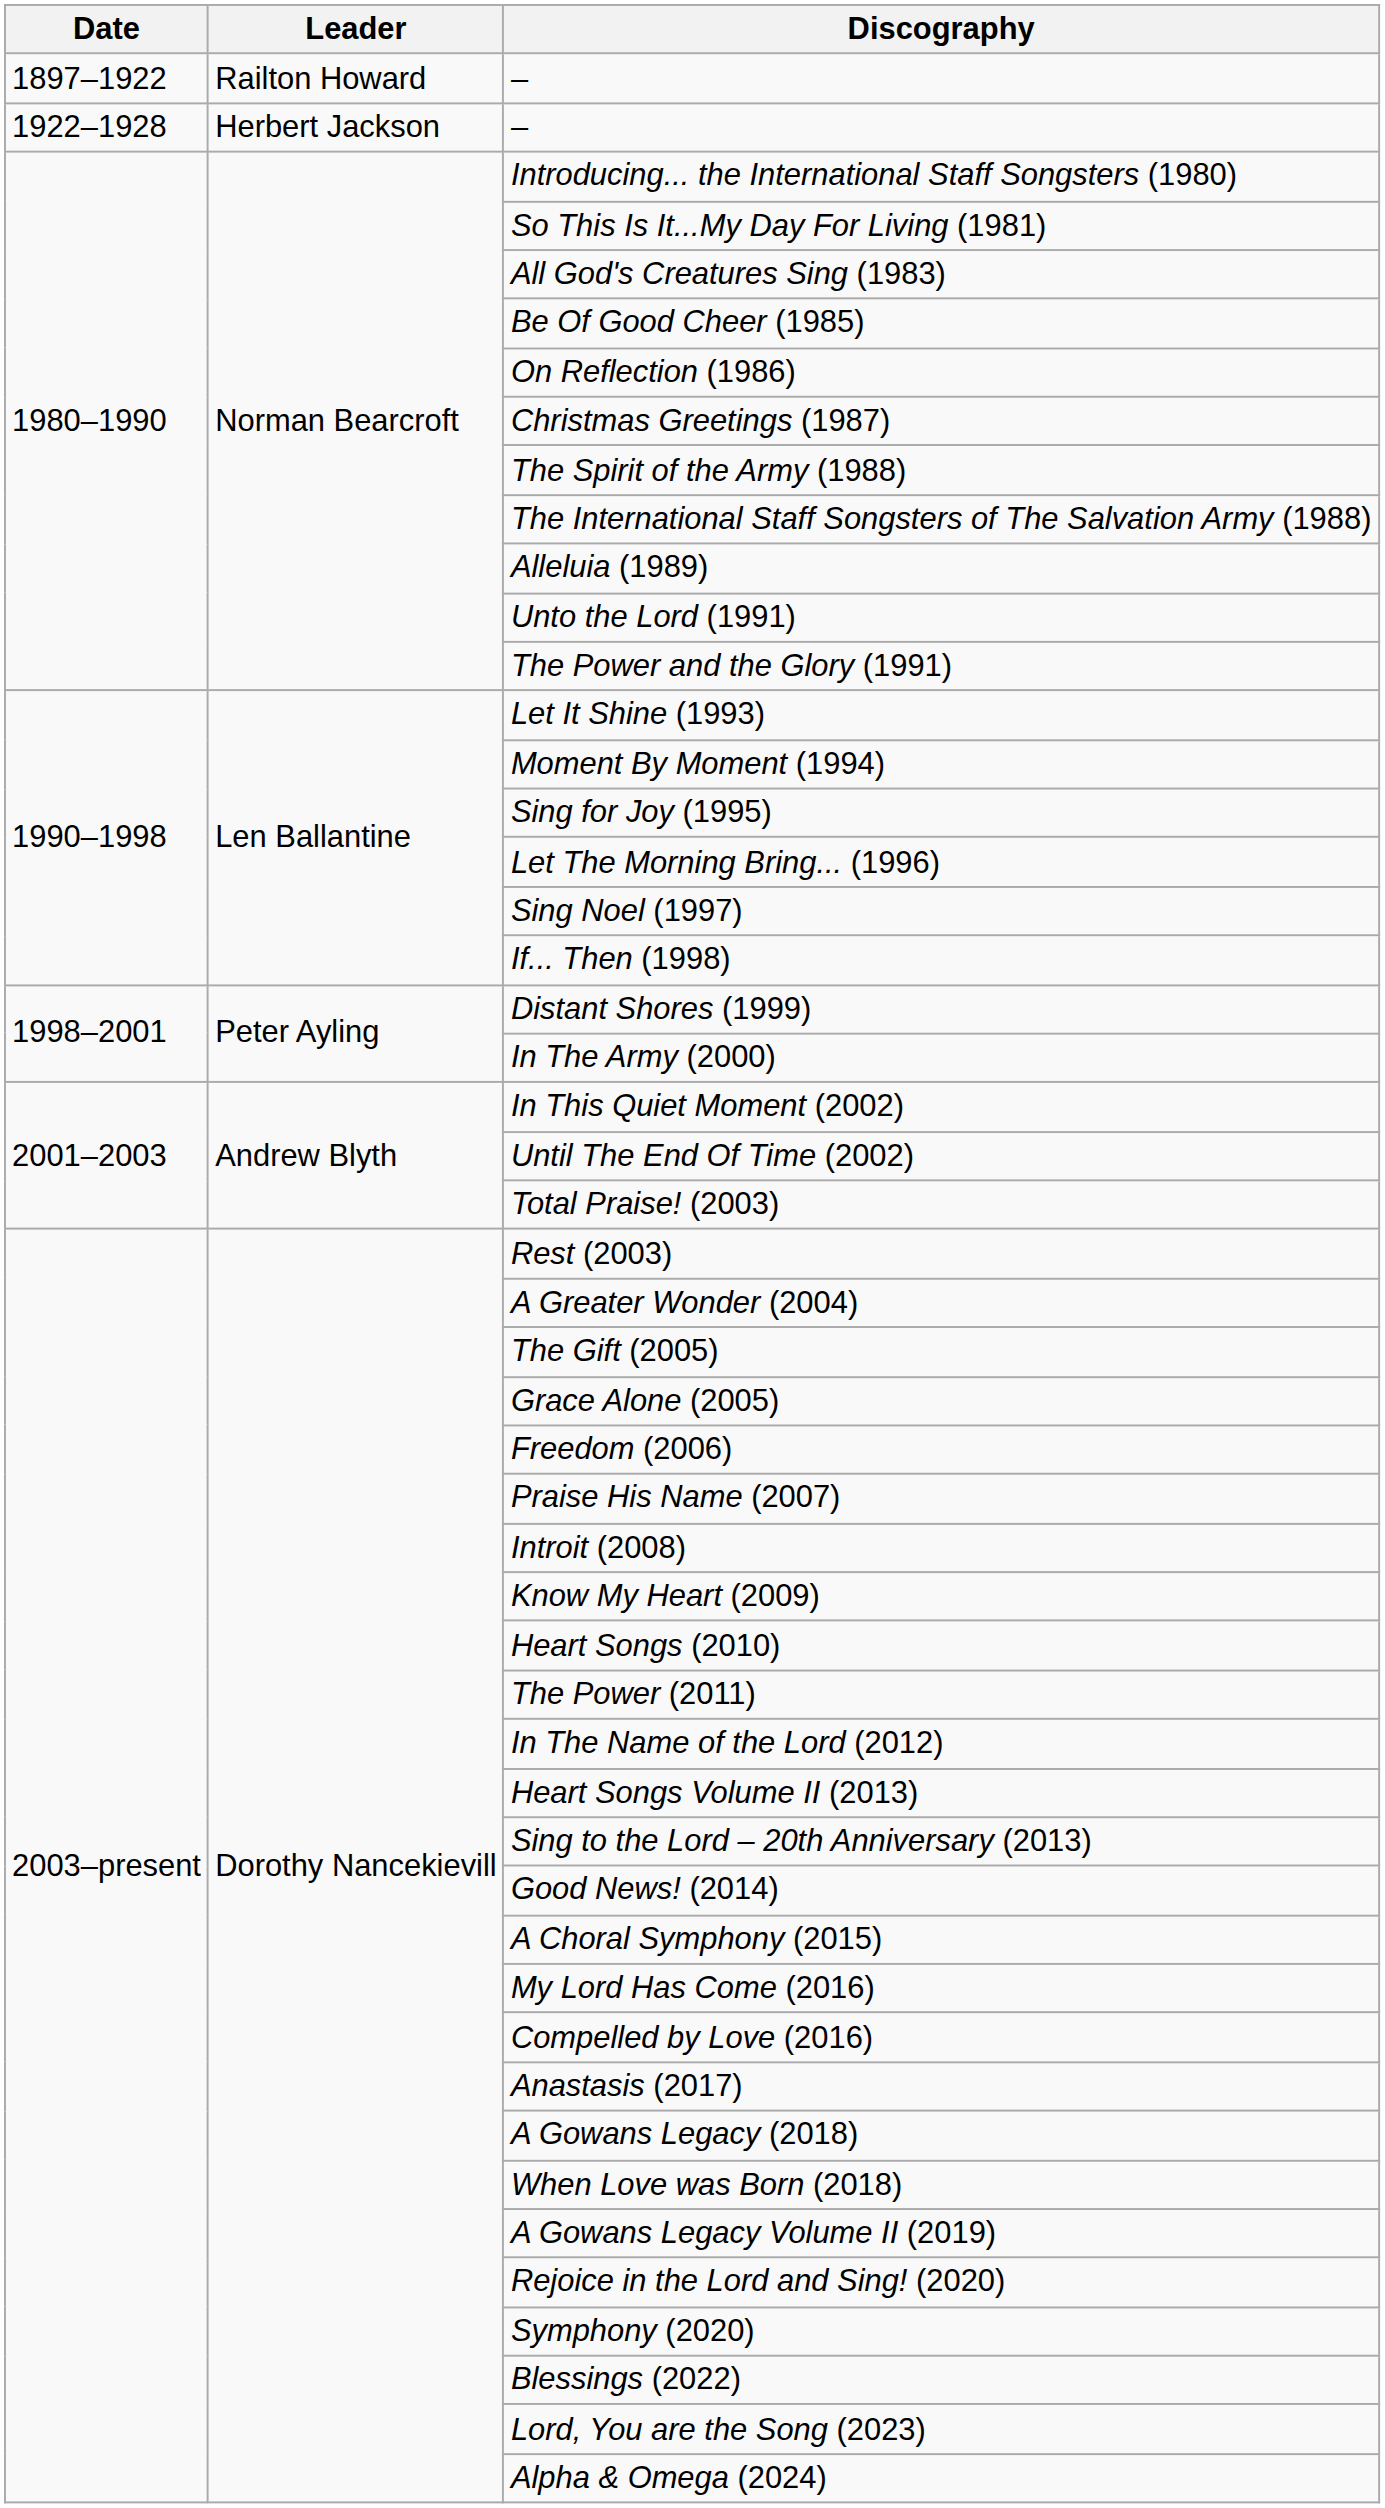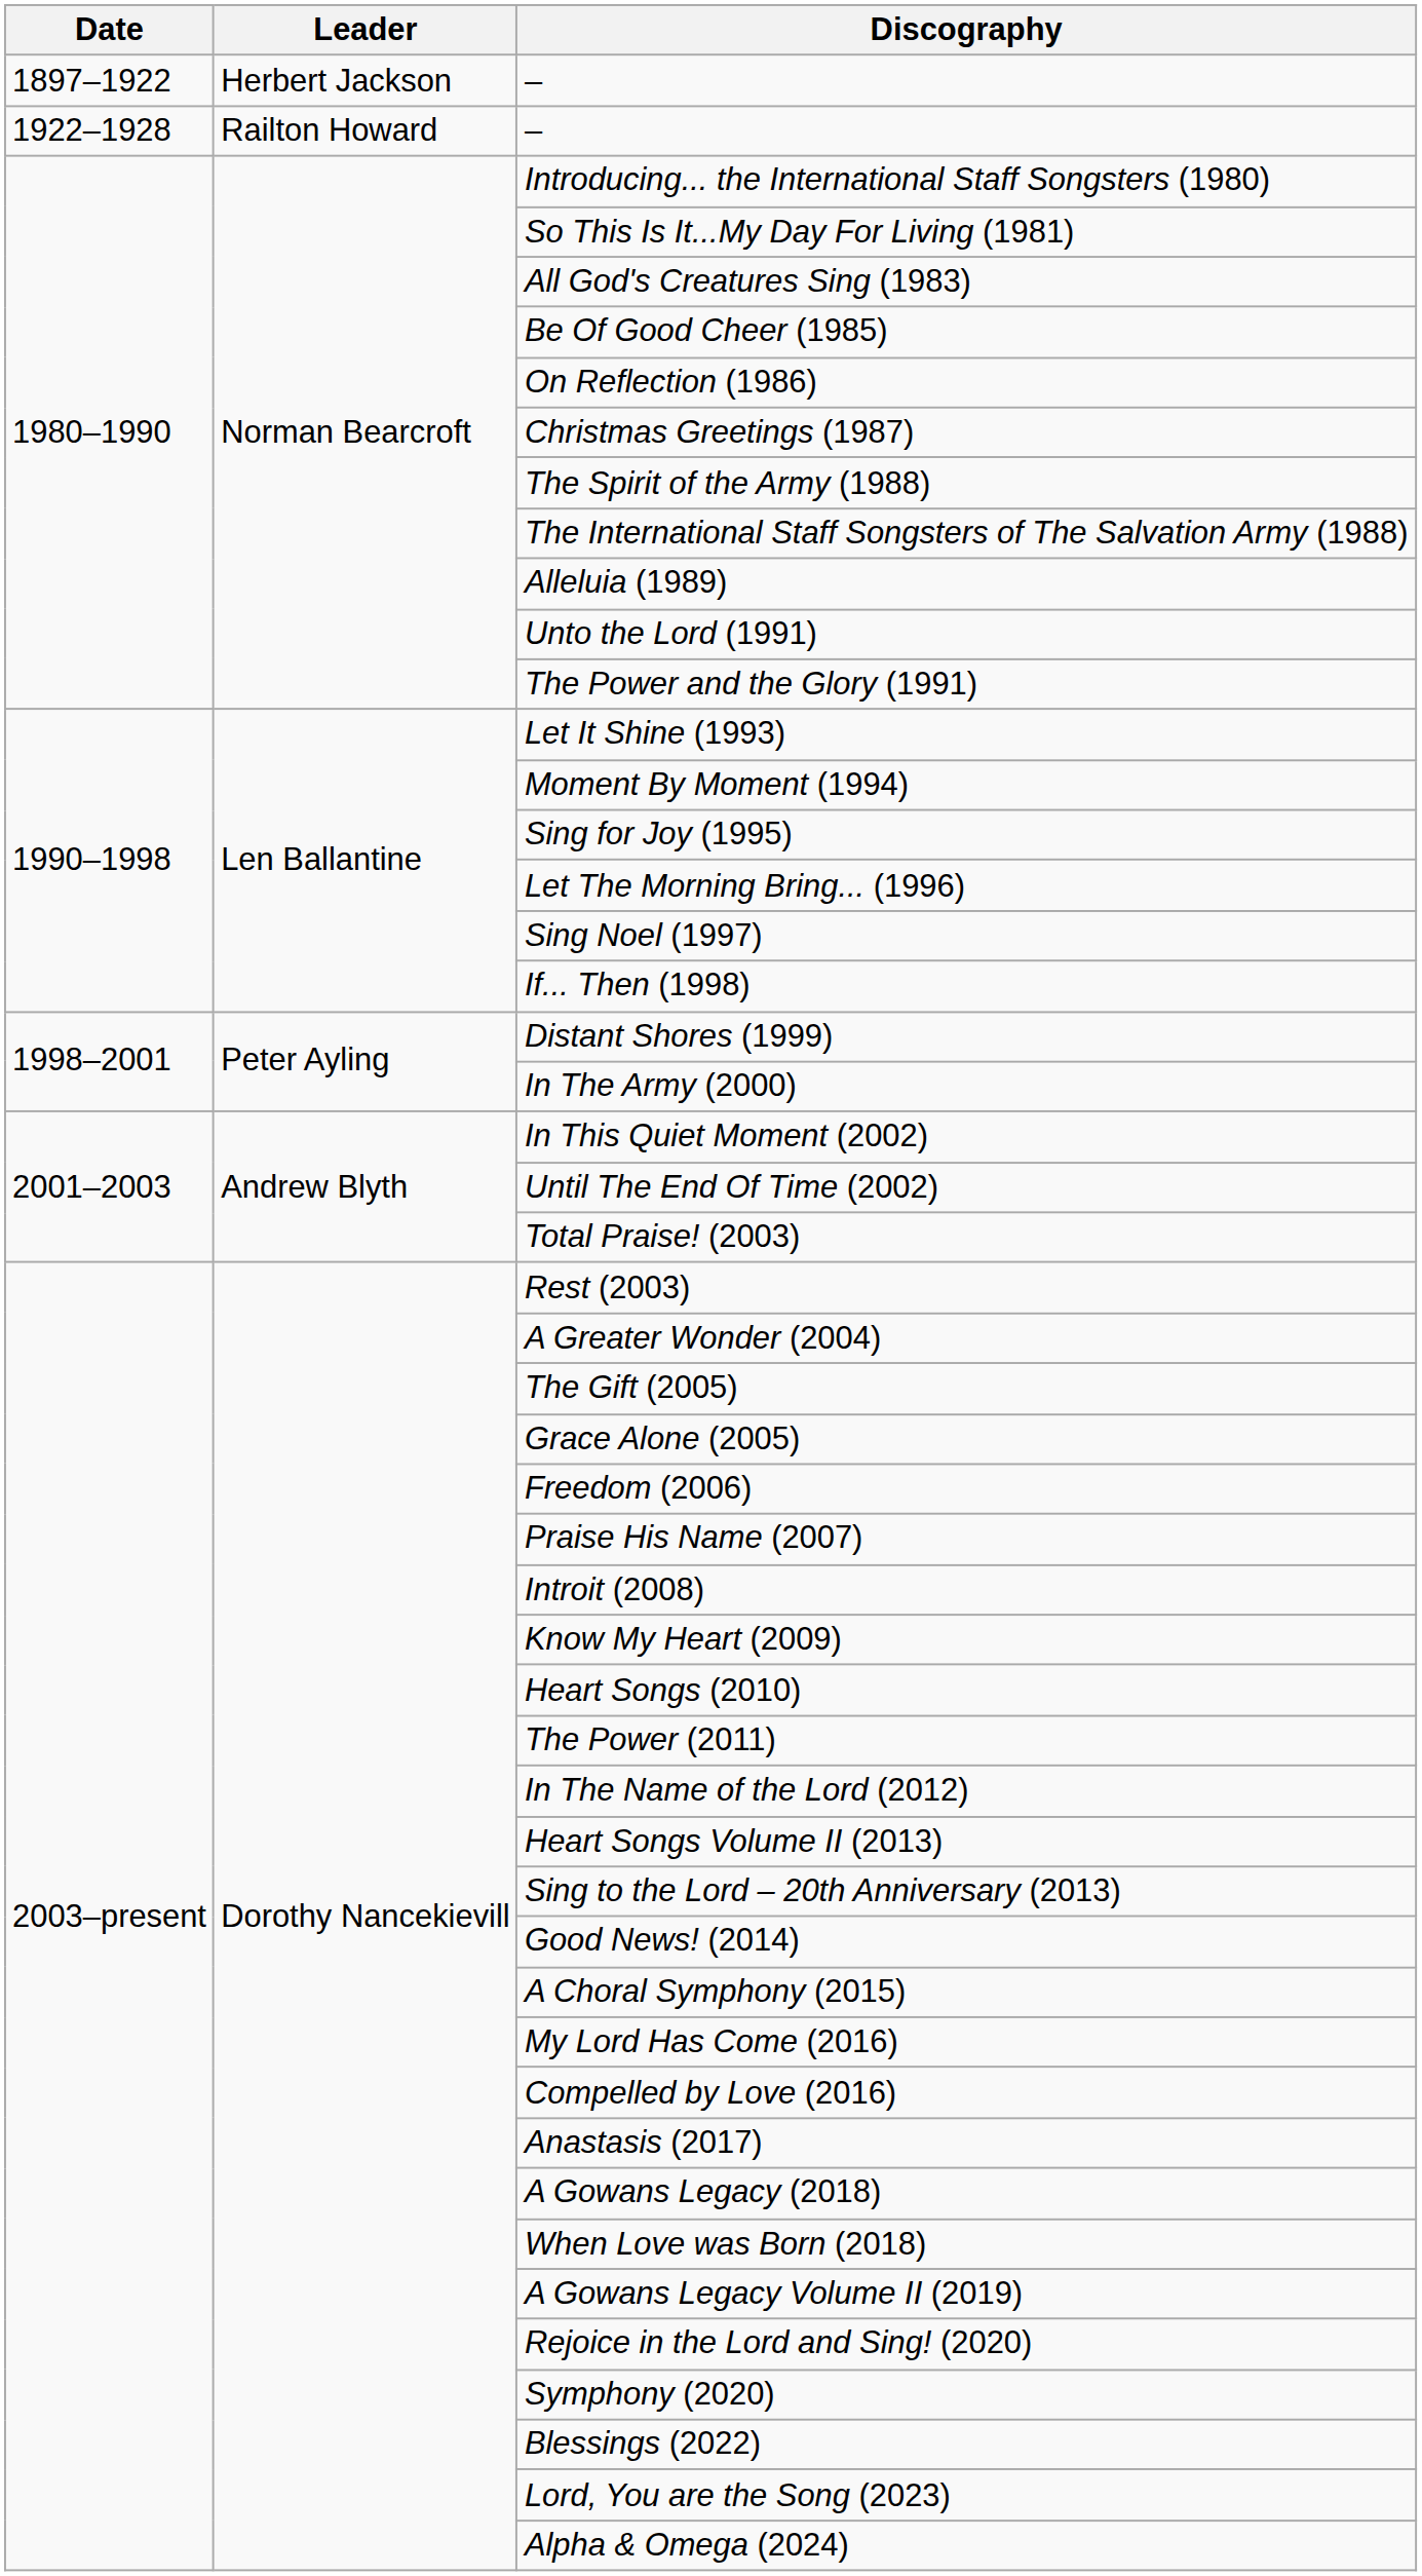 <table class="wikitable">
 <tr>
 <th>Date</th>
 <th>Leader</th>
 <th>Discography</th>
 </tr>
 <tr>
 <td>1897–1922</td>
-<td>Railton Howard</td>
+<td>Herbert Jackson</td>
 <td>–</td>
 </tr>
 <tr>
 <td>1922–1928</td>
-<td>Herbert Jackson</td>
+<td>Railton Howard</td>
 <td>–</td>
 </tr>
 <tr>
 <td rowspan="11">1980–1990</td>
 <td rowspan="11">Norman Bearcroft</td>
 <td><em>Introducing... the International Staff Songsters</em> (1980)</td>
 </tr>
 <tr>
 <td><em>So This Is It...My Day For Living</em> (1981)</td>
 </tr>
 <tr>
 <td><em>All God's Creatures Sing</em> (1983)</td>
 </tr>
 <tr>
 <td><em>Be Of Good Cheer</em> (1985)</td>
 </tr>
 <tr>
 <td><em>On Reflection</em> (1986)</td>
 </tr>
 <tr>
 <td><em>Christmas Greetings</em> (1987)</td>
 </tr>
 <tr>
 <td><em>The Spirit of the Army</em> (1988)</td>
 </tr>
 <tr>
 <td><em>The International Staff Songsters of The Salvation Army</em> (1988)</td>
 </tr>
 <tr>
 <td><em>Alleluia</em> (1989)</td>
 </tr>
 <tr>
 <td><em>Unto the Lord</em> (1991)</td>
 </tr>
 <tr>
 <td><em>The Power and the Glory</em> (1991)</td>
 </tr>
 <tr>
 <td rowspan="6">1990–1998</td>
 <td rowspan="6">Len Ballantine</td>
 <td><em>Let It Shine</em> (1993)</td>
 </tr>
 <tr>
 <td><em>Moment By Moment</em> (1994)</td>
 </tr>
 <tr>
 <td><em>Sing for Joy</em> (1995)</td>
 </tr>
 <tr>
 <td><em>Let The Morning Bring...</em> (1996)</td>
 </tr>
 <tr>
 <td><em>Sing Noel</em> (1997)</td>
 </tr>
 <tr>
 <td><em>If... Then</em> (1998)</td>
 </tr>
 <tr>
 <td rowspan="2">1998–2001</td>
 <td rowspan="2">Peter Ayling</td>
 <td><em>Distant Shores</em> (1999)</td>
 </tr>
 <tr>
 <td><em>In The Army</em> (2000)</td>
 </tr>
 <tr>
 <td rowspan="3">2001–2003</td>
 <td rowspan="3">Andrew Blyth</td>
 <td><em>In This Quiet Moment</em> (2002)</td>
 </tr>
 <tr>
 <td><em>Until The End Of Time</em> (2002)</td>
 </tr>
 <tr>
 <td><em>Total Praise!</em> (2003)</td>
 </tr>
 <tr>
 <td rowspan="26">2003–present</td>
 <td rowspan="26">Dorothy Nancekievill</td>
 <td><em>Rest</em> (2003)</td>
 </tr>
 <tr>
 <td><em>A Greater Wonder</em> (2004)</td>
 </tr>
 <tr>
 <td><em>The Gift</em> (2005)</td>
 </tr>
 <tr>
 <td><em>Grace Alone</em> (2005)</td>
 </tr>
 <tr>
 <td><em>Freedom</em> (2006)</td>
 </tr>
 <tr>
 <td><em>Praise His Name</em> (2007)</td>
 </tr>
 <tr>
 <td><em>Introit</em> (2008)</td>
 </tr>
 <tr>
 <td><em>Know My Heart</em> (2009)</td>
 </tr>
 <tr>
 <td><em>Heart Songs</em> (2010)</td>
 </tr>
 <tr>
 <td><em>The Power</em> (2011)</td>
 </tr>
 <tr>
 <td><em>In The Name of the Lord</em> (2012)</td>
 </tr>
 <tr>
 <td><em>Heart Songs Volume II</em> (2013)</td>
 </tr>
 <tr>
 <td><em>Sing to the Lord – 20th Anniversary</em> (2013)</td>
 </tr>
 <tr>
 <td><em>Good News!</em> (2014)</td>
 </tr>
 <tr>
 <td><em>A Choral Symphony</em> (2015)</td>
 </tr>
 <tr>
 <td><em>My Lord Has Come</em> (2016)</td>
 </tr>
 <tr>
 <td><em>Compelled by Love</em> (2016)</td>
 </tr>
 <tr>
 <td><em>Anastasis</em> (2017)</td>
 </tr>
 <tr>
 <td><em>A Gowans Legacy</em> (2018)</td>
 </tr>
 <tr>
 <td><em>When Love was Born</em> (2018)</td>
 </tr>
 <tr>
 <td><em>A Gowans Legacy Volume</em> <em>II</em> (2019)</td>
 </tr>
 <tr>
 <td><em>Rejoice in the Lord and Sing!</em> (2020)</td>
 </tr>
 <tr>
 <td><em>Symphony</em> (2020)</td>
 </tr>
 <tr>
 <td><em>Blessings</em> (2022)</td>
 </tr>
 <tr>
 <td><em>Lord, You are the Song</em> (2023)</td>
 </tr>
 <tr>
 <td><em>Alpha & Omega</em> (2024)</td>
 </tr>
 </table>
